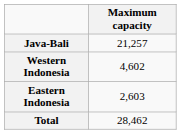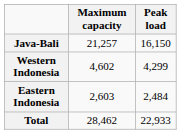 <table class="wikitable" style="text-align:center; width:40%;">
 <tr>
 <td></td>
 <th scope="col">Maximum capacity</th>
+<th scope="col">Peak load</th>
 </tr>
 <tr>
 <th scope="row">Java-Bali</th>
 <td>21,257</td>
+<td>16,150</td>
 </tr>
 <tr>
 <th scope="row">Western Indonesia</th>
 <td>4,602</td>
+<td>4,299</td>
 </tr>
 <tr>
 <th scope="row">Eastern Indonesia</th>
 <td>2,603</td>
+<td>2,484</td>
 </tr>
 <tr>
 <th scope="row">Total</th>
 <td>28,462</td>
+<td>22,933</td>
 </tr>
 </table>
